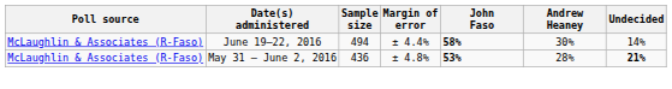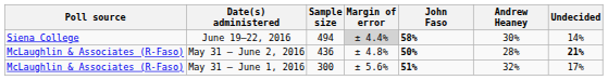 <table class="wikitable">
 <tr>
 <th>Poll source</th>
 <th>Date(s)<br>administered</th>
 <th>Sample<br>size</th>
 <th>Margin of<br>error</th>
 <th style="width:100px;">John<br>Faso</th>
 <th style="width:100px;">Andrew<br>Heaney</th>
 <th>Undecided</th>
 </tr>
 <tr>
-<td><a href='#'>McLaughlin & Associates (R-Faso)</a></td>
+<td><a href='#'>Siena College</a></td>
 <td align=center>June 19–22, 2016</td>
 <td align=center>494</td>
-<td align=center>± 4.4%</td>
+<td align=center style="background: lightgrey;">± 4.4%</td>
 <td><strong>58%</strong></td>
 <td align=center>30%</td>
 <td align=center>14%</td>
 </tr>
 <tr>
 <td><a href='#'>McLaughlin & Associates (R-Faso)</a></td>
 <td align=center>May 31 – June 2, 2016</td>
 <td align=center>436</td>
 <td align=center>± 4.8%</td>
-<td><strong>53%</strong></td>
+<td><strong>50%</strong></td>
 <td align=center>28%</td>
 <td align=center><strong>21%</strong></td>
 </tr>
+<tr>
+<td><a href='#'>McLaughlin & Associates (R-Faso)</a></td>
+<td align=center>May 31 – June 1, 2016</td>
+<td align=center>300</td>
+<td align=center>± 5.6%</td>
+<td><strong>51%</strong></td>
+<td align=center>32%</td>
+<td align=center>17%</td>
+</tr>
 </table>
